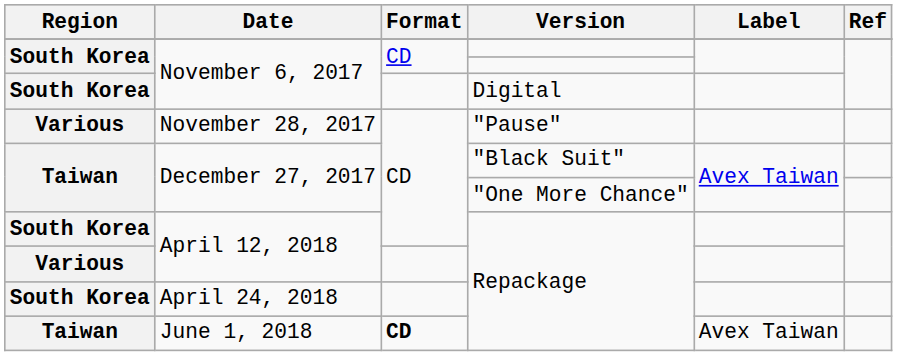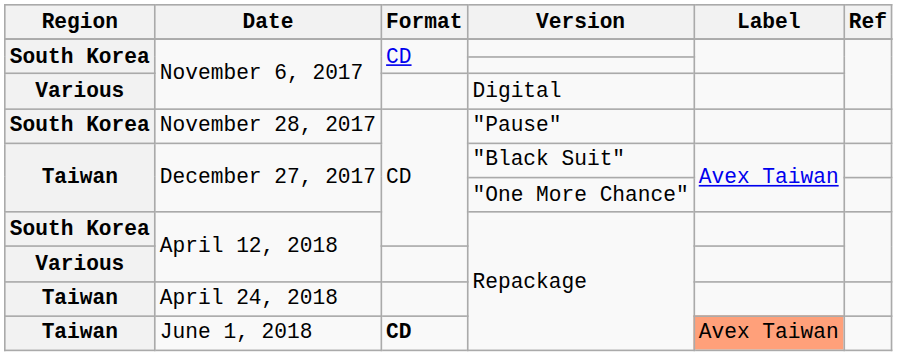 <table class="wikitable plainrowheaders">
 <tr>
 <th scope="col">Region</th>
 <th scope="col">Date</th>
 <th scope="col">Format</th>
 <th scope="col">Version</th>
 <th scope="col">Label</th>
 <th scope="col">Ref</th>
 </tr>
 <tr>
 </tr>
 <tr>
 <th scope="row" rowspan="2">South Korea</th>
 <td rowspan="3">November 6, 2017</td>
 <td rowspan="2"><a href='#'>CD</a></td>
 <td></td>
 <td rowspan="2"></td>
 <td rowspan="3"></td>
 </tr>
 <tr>
 <td></td>
 </tr>
 <tr>
-<th scope="row">South Korea</th>
+<th scope="row">Various </th>
 <td></td>
 <td>Digital</td>
 <td></td>
 </tr>
 <tr>
-<th scope="row">Various </th>
+<th scope="row">South Korea</th>
 <td>November 28, 2017</td>
 <td rowspan="4">CD</td>
 <td>"Pause"</td>
 <td></td>
 <td></td>
 </tr>
 <tr>
 <th scope="row" rowspan="2">Taiwan</th>
 <td rowspan="2">December 27, 2017</td>
 <td>"Black Suit"</td>
 <td rowspan="2"><a href='#'>Avex Taiwan</a></td>
 <td></td>
 </tr>
 <tr>
 <td>"One More Chance"</td>
 <td></td>
 </tr>
 <tr>
 <th scope="row">South Korea</th>
 <td rowspan="2">April 12, 2018</td>
 <td rowspan="4">Repackage</td>
 <td></td>
 <td rowspan="2"></td>
 </tr>
 <tr>
 <th scope="row">Various </th>
 <td></td>
 <td></td>
 </tr>
 <tr>
-<th scope="row">South Korea</th>
+<th scope="row">Taiwan</th>
 <td>April 24, 2018</td>
 <td></td>
 <td></td>
 <td></td>
 </tr>
 <tr>
 <th scope="row">Taiwan</th>
 <td>June 1, 2018</td>
 <td><strong>CD</strong></td>
-<td>Avex Taiwan</td>
+<td style="background: lightsalmon;">Avex Taiwan</td>
 <td></td>
 </tr>
 </table>
